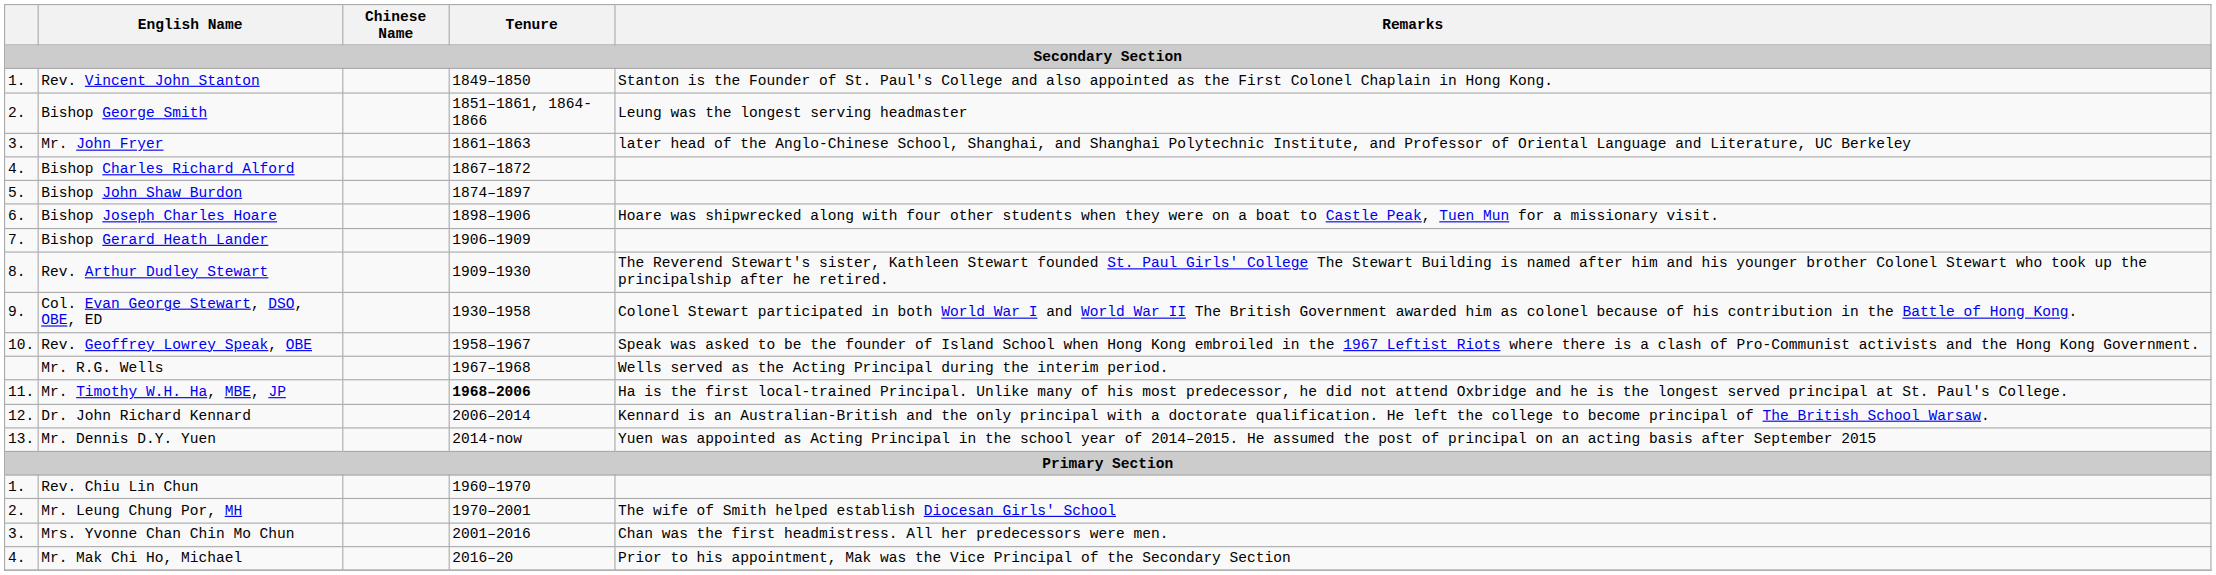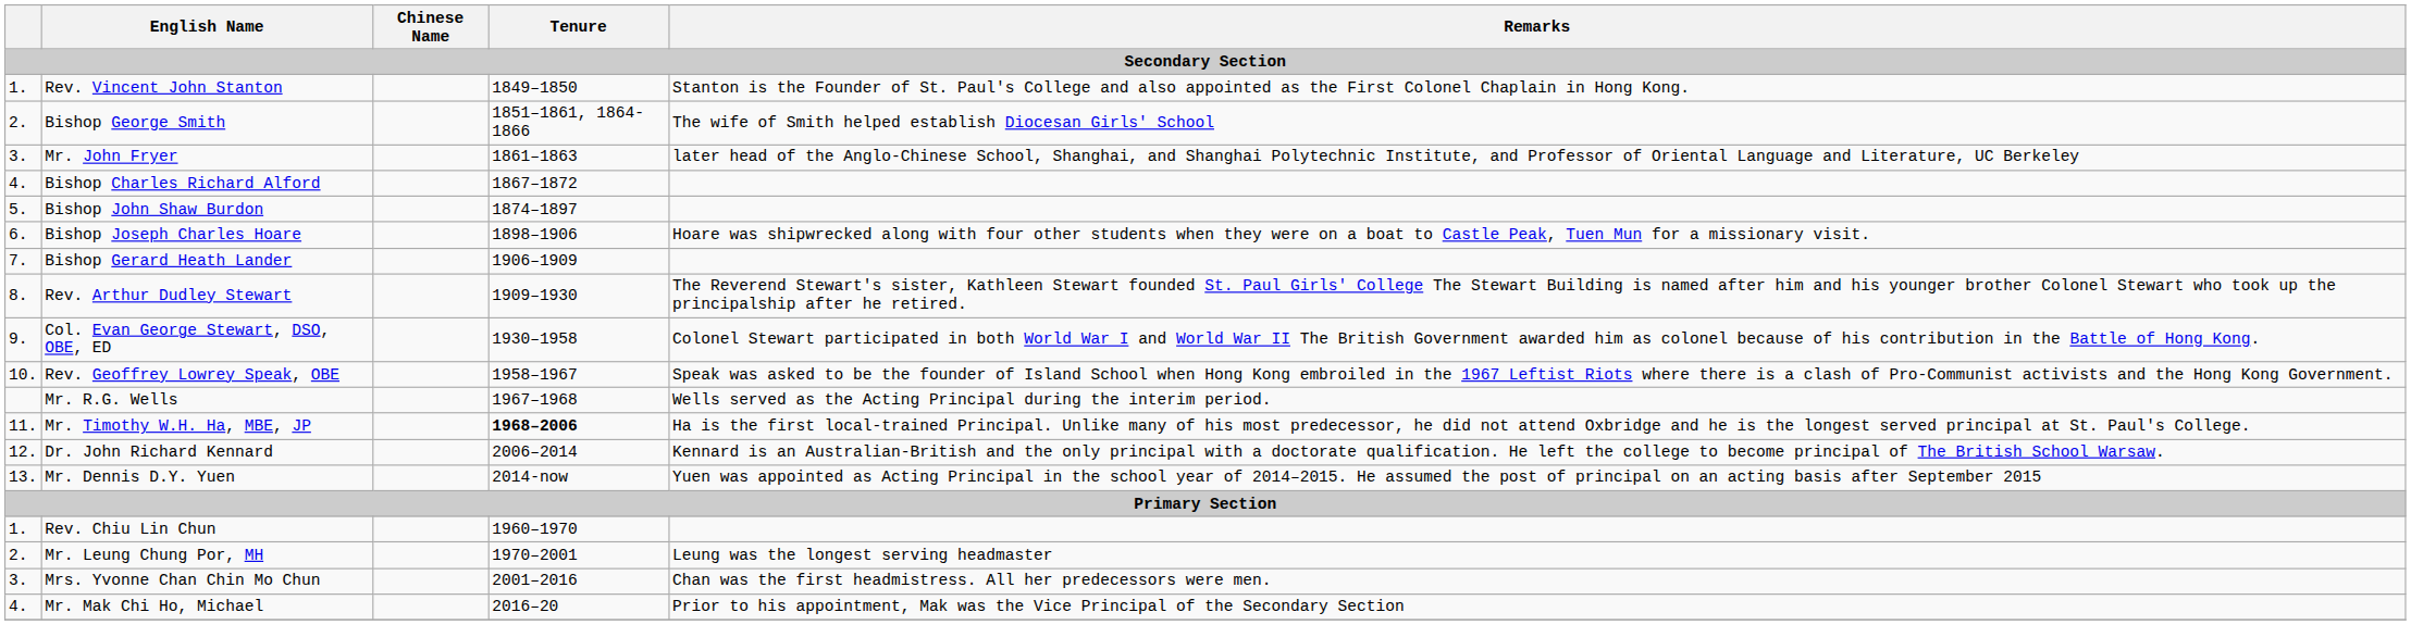 <table class="wikitable">
 <tr>
 <th></th>
 <th>English Name</th>
 <th>Chinese Name</th>
 <th>Tenure</th>
 <th>Remarks</th>
 </tr>
 <tr>
 <td colspan="5" style="text-align:center" bgcolor="#CCCCCC"><strong> Secondary Section</strong></td>
 </tr>
 <tr>
 <td>1.</td>
 <td>Rev. <a href='#'>Vincent John Stanton</a></td>
 <td></td>
 <td>1849–1850</td>
 <td>Stanton is the Founder of St. Paul's College and also appointed as the First Colonel Chaplain in Hong Kong.</td>
 </tr>
 <tr>
 <td>2.</td>
 <td>Bishop <a href='#'>George Smith</a></td>
 <td></td>
 <td>1851–1861, 1864-1866</td>
-<td>Leung was the longest serving headmaster</td>
+<td>The wife of Smith helped establish <a href='#'>Diocesan Girls' School</a></td>
 </tr>
 <tr>
 <td>3.</td>
 <td>Mr. <a href='#'>John Fryer</a></td>
 <td></td>
 <td>1861–1863</td>
 <td>later head of the Anglo-Chinese School, Shanghai, and Shanghai Polytechnic Institute, and Professor of Oriental Language and Literature, UC Berkeley</td>
 </tr>
 <tr>
 <td>4.</td>
 <td>Bishop <a href='#'>Charles Richard Alford</a></td>
 <td></td>
 <td>1867–1872</td>
 <td></td>
 </tr>
 <tr>
 <td>5.</td>
 <td>Bishop <a href='#'>John Shaw Burdon</a></td>
 <td></td>
 <td>1874–1897</td>
 <td></td>
 </tr>
 <tr>
 <td>6.</td>
 <td>Bishop <a href='#'>Joseph Charles Hoare</a></td>
 <td></td>
 <td>1898–1906</td>
 <td>Hoare was shipwrecked along with four other students when they were on a boat to <a href='#'>Castle Peak</a>, <a href='#'>Tuen Mun</a> for a missionary visit.</td>
 </tr>
 <tr>
 <td>7.</td>
 <td>Bishop <a href='#'>Gerard Heath Lander</a></td>
 <td></td>
 <td>1906–1909</td>
 <td></td>
 </tr>
 <tr>
 <td>8.</td>
 <td>Rev. <a href='#'>Arthur Dudley Stewart</a></td>
 <td></td>
 <td>1909–1930</td>
 <td>The Reverend Stewart's sister, Kathleen Stewart founded <a href='#'>St. Paul Girls' College</a> The Stewart Building is named after him and his younger brother Colonel Stewart who took up the principalship after he retired.</td>
 </tr>
 <tr>
 <td>9.</td>
 <td>Col. <a href='#'>Evan George Stewart</a>, <a href='#'>DSO</a>, <a href='#'>OBE</a>, ED</td>
 <td></td>
 <td>1930–1958</td>
 <td>Colonel Stewart participated in both <a href='#'>World War I</a> and <a href='#'>World War II</a> The British Government awarded him as colonel because of his contribution in the <a href='#'>Battle of Hong Kong</a>.</td>
 </tr>
 <tr>
 <td>10.</td>
 <td>Rev. <a href='#'>Geoffrey Lowrey Speak</a>, <a href='#'>OBE</a></td>
 <td></td>
 <td>1958–1967</td>
 <td>Speak was asked to be the founder of Island School when Hong Kong embroiled in the <a href='#'>1967 Leftist Riots</a> where there is a clash of Pro-Communist activists and the Hong Kong Government.</td>
 </tr>
 <tr>
 <td></td>
 <td>Mr. R.G. Wells</td>
 <td></td>
 <td>1967–1968</td>
 <td>Wells served as the Acting Principal during the interim period.</td>
 </tr>
 <tr>
 <td>11.</td>
 <td>Mr. <a href='#'>Timothy W.H. Ha</a>, <a href='#'>MBE</a>, <a href='#'>JP</a></td>
 <td></td>
 <td><strong>1968–2006</strong></td>
 <td>Ha is the first local-trained Principal. Unlike many of his most predecessor, he did not attend Oxbridge and he is the longest served principal at St. Paul's College.</td>
 </tr>
 <tr>
 <td>12.</td>
 <td>Dr. John Richard Kennard</td>
 <td></td>
 <td>2006–2014</td>
 <td>Kennard is an Australian-British and the only principal with a doctorate qualification. He left the college to become principal of <a href='#'>The British School Warsaw</a>.</td>
 </tr>
 <tr>
 <td>13.</td>
 <td>Mr. Dennis D.Y. Yuen</td>
 <td></td>
 <td>2014-now</td>
 <td>Yuen was appointed as Acting Principal in the school year of 2014–2015. He assumed the post of principal on an acting basis after September 2015</td>
 </tr>
 <tr>
 <td colspan="5" style="text-align:center" bgcolor="#CCCCCC"><strong> Primary Section</strong></td>
 </tr>
 <tr>
 <td>1.</td>
 <td>Rev. Chiu Lin Chun</td>
 <td></td>
 <td>1960–1970</td>
 <td></td>
 </tr>
 <tr>
 <td>2.</td>
 <td>Mr. Leung Chung Por, <a href='#'>MH</a></td>
 <td></td>
 <td>1970–2001</td>
-<td>The wife of Smith helped establish <a href='#'>Diocesan Girls' School</a></td>
+<td>Leung was the longest serving headmaster</td>
 </tr>
 <tr>
 <td>3.</td>
 <td>Mrs. Yvonne Chan Chin Mo Chun</td>
 <td></td>
 <td>2001–2016</td>
 <td>Chan was the first headmistress. All her predecessors were men.</td>
 </tr>
 <tr>
 <td>4.</td>
 <td>Mr. Mak Chi Ho, Michael</td>
 <td></td>
 <td>2016–20</td>
 <td>Prior to his appointment, Mak was the Vice Principal of the Secondary Section</td>
 </tr>
 <tr>
 </tr>
 </table>
